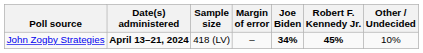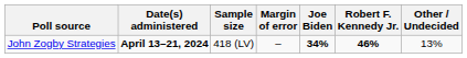 <table class="wikitable sortable mw-datatable" style="font-size:90%;text-align:center;line-height:17px">
 <tr valign=bottom>
 <th>Poll source</th>
 <th>Date(s)<br>administered</th>
 <th>Sample<br>size</th>
 <th>Margin<br>of error</th>
 <th class="unsortable">Joe<br>Biden<br></th>
 <th class="unsortable">Robert F.<br>Kennedy Jr.<br></th>
 <th class="unsortable">Other /<br>Undecided</th>
 </tr>
 <tr>
 <td style="text-align:left;"><a href='#'>John Zogby Strategies</a></td>
 <td data-sort-value="2024-05-01"><strong>April 13–21, 2024</strong></td>
 <td>418 (LV)</td>
 <td>–</td>
 <td><strong>34%</strong></td>
-<td><strong>45%</strong></td>
-<td>10%</td>
+<td><strong>46%</strong></td>
+<td>13%</td>
 </tr>
 </table>
